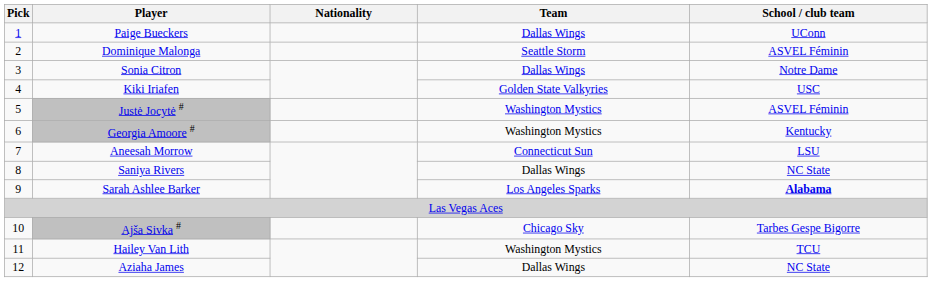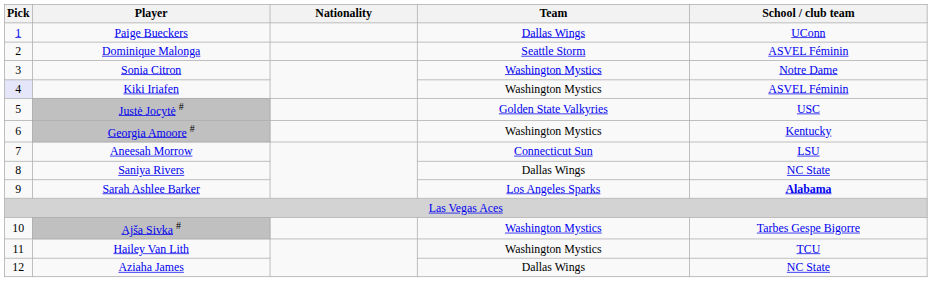 <table class="wikitable sortable" style="text-align: center;">
 <tr>
 <th width=30>Pick</th>
 <th width=333>Player</th>
 <th width=200>Nationality</th>
 <th width=383>Team</th>
 <th width=333>School / club team</th>
 </tr>
 <tr>
 <td><a href='#'>1</a></td>
 <td><a href='#'>Paige Bueckers</a></td>
 <td></td>
 <td><a href='#'>Dallas Wings</a></td>
 <td><a href='#'>UConn</a></td>
 </tr>
 <tr>
 <td>2</td>
 <td><a href='#'>Dominique Malonga</a></td>
 <td></td>
 <td><a href='#'>Seattle Storm</a> </td>
 <td><a href='#'>ASVEL Féminin</a></td>
 </tr>
 <tr>
 <td>3</td>
 <td><a href='#'>Sonia Citron</a></td>
 <td rowspan=2></td>
-<td><a href='#'>Dallas Wings</a></td>
+<td><a href='#'>Washington Mystics</a> </td>
 <td><a href='#'>Notre Dame</a></td>
 </tr>
 <tr>
-<td>4</td>
+<td style="background: lavender;">4</td>
 <td><a href='#'>Kiki Iriafen</a></td>
-<td><a href='#'>Golden State Valkyries</a></td>
-<td><a href='#'>USC</a></td>
+<td>Washington Mystics</td>
+<td><a href='#'>ASVEL Féminin</a></td>
 </tr>
 <tr>
 <td>5</td>
 <td bgcolor=#C0C0C0><a href='#'>Justė Jocytė</a> <sup>#</sup></td>
 <td></td>
-<td><a href='#'>Washington Mystics</a> </td>
-<td><a href='#'>ASVEL Féminin</a></td>
+<td><a href='#'>Golden State Valkyries</a></td>
+<td><a href='#'>USC</a></td>
 </tr>
 <tr>
 <td>6</td>
 <td bgcolor=#C0C0C0><a href='#'>Georgia Amoore</a> <sup>#</sup></td>
 <td></td>
 <td>Washington Mystics </td>
 <td><a href='#'>Kentucky</a></td>
 </tr>
 <tr>
 <td>7</td>
 <td><a href='#'>Aneesah Morrow</a></td>
 <td rowspan=3></td>
 <td><a href='#'>Connecticut Sun</a> </td>
 <td><a href='#'>LSU</a></td>
 </tr>
 <tr>
 <td>8</td>
 <td><a href='#'>Saniya Rivers</a></td>
 <td>Dallas Wings </td>
 <td><a href='#'>NC State</a></td>
 </tr>
 <tr>
 <td>9</td>
 <td><a href='#'>Sarah Ashlee Barker</a></td>
 <td><a href='#'>Los Angeles Sparks</a> </td>
 <td><strong><a href='#'>Alabama</a></strong></td>
 </tr>
 <tr bgcolor="lightgray" >
 <td scope="row" colspan="5" style="text-align:center;"><a href='#'>Las Vegas Aces</a> </td>
 </tr>
 <tr>
 <td>10</td>
 <td bgcolor=#C0C0C0><a href='#'>Ajša Sivka</a> <sup>#</sup></td>
 <td></td>
-<td><a href='#'>Chicago Sky</a> </td>
+<td><a href='#'>Washington Mystics</a> </td>
 <td><a href='#'>Tarbes Gespe Bigorre</a></td>
 </tr>
 <tr>
 <td>11</td>
 <td><a href='#'>Hailey Van Lith</a></td>
 <td rowspan=2></td>
 <td>Washington Mystics </td>
 <td><a href='#'>TCU</a></td>
 </tr>
 <tr>
 <td>12</td>
 <td><a href='#'>Aziaha James</a></td>
 <td>Dallas Wings </td>
 <td><a href='#'>NC State</a></td>
 </tr>
 </table>
